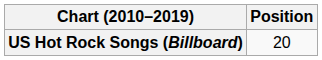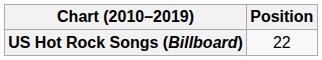 <table class="wikitable plainrowheaders" style="text-align:center">
 <tr>
 <th scope="col">Chart (2010–2019)</th>
 <th scope="col">Position</th>
 </tr>
 <tr>
 <th scope="row">US Hot Rock Songs (<em>Billboard</em>)</th>
-<td>20</td>
+<td>22</td>
 </tr>
 </table>
